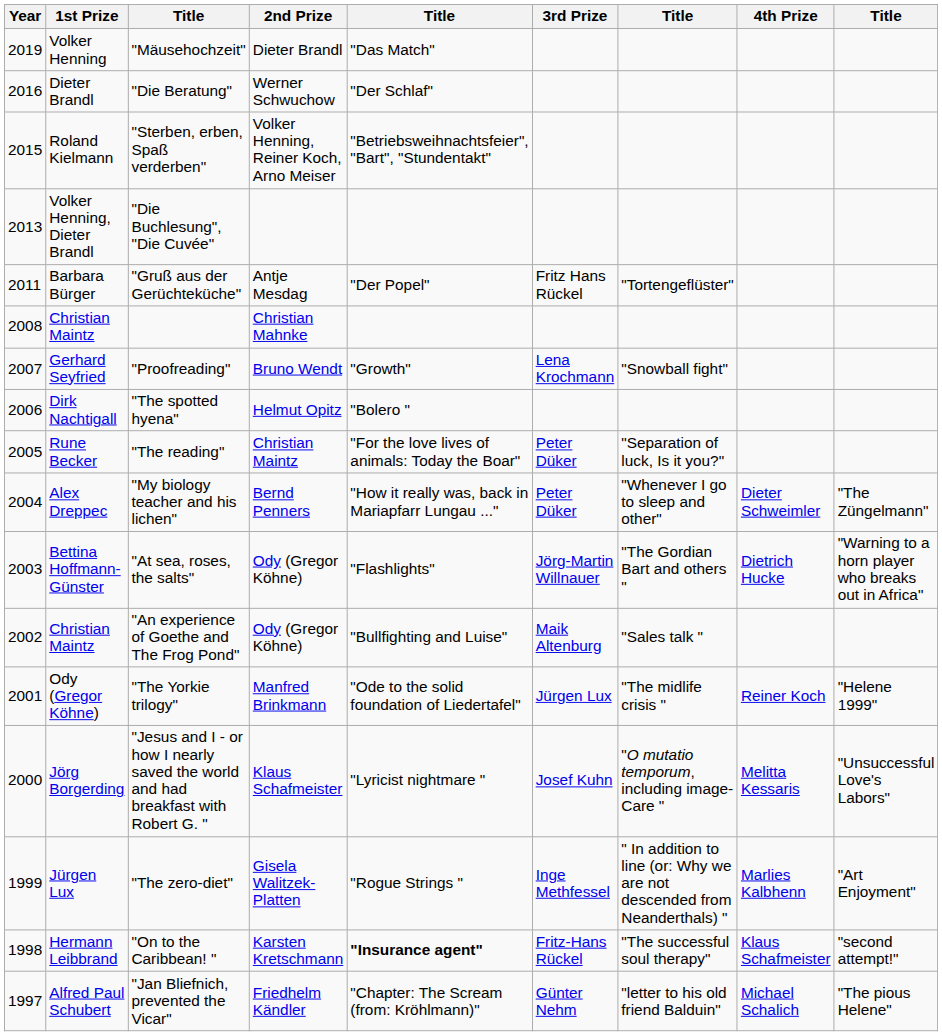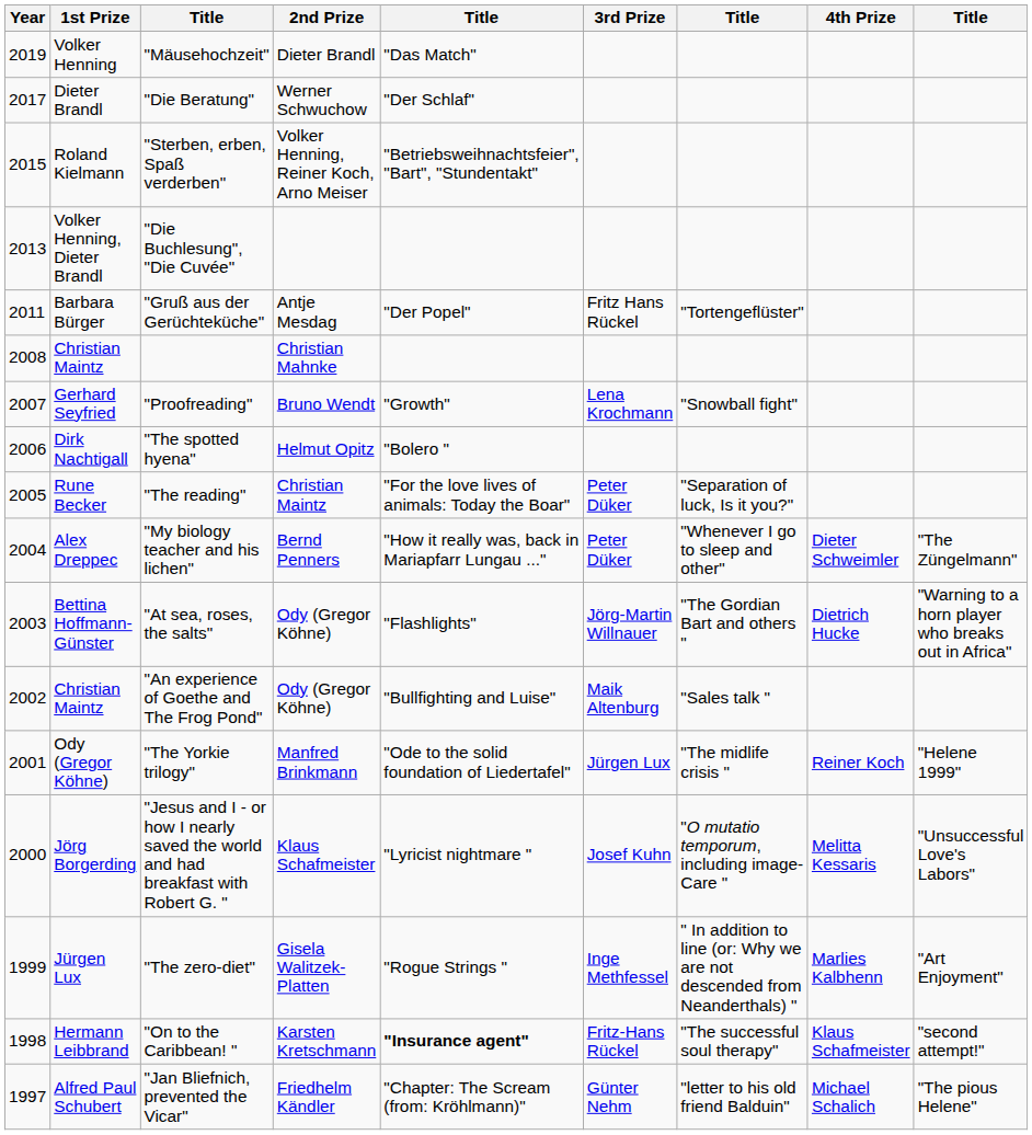 <table class="wikitable">
 <tr>
 <th>Year</th>
 <th>1st Prize</th>
 <th>Title</th>
 <th>2nd Prize</th>
 <th>Title</th>
 <th>3rd Prize</th>
 <th>Title</th>
 <th>4th Prize</th>
 <th>Title</th>
 </tr>
 <tr>
 <td>2019</td>
 <td>Volker Henning</td>
 <td>"Mäusehochzeit"</td>
 <td>Dieter Brandl</td>
 <td>"Das Match"</td>
 <td></td>
 <td></td>
 <td></td>
 <td></td>
 </tr>
 <tr>
-<td>2016</td>
+<td>2017</td>
 <td>Dieter Brandl</td>
 <td>"Die Beratung"</td>
 <td>Werner Schwuchow</td>
 <td>"Der Schlaf"</td>
 <td></td>
 <td></td>
 <td></td>
 <td></td>
 </tr>
 <tr>
 <td>2015</td>
 <td>Roland Kielmann</td>
 <td>"Sterben, erben, Spaß verderben"</td>
 <td>Volker Henning, Reiner Koch, Arno Meiser</td>
 <td>"Betriebsweihnachtsfeier", "Bart", "Stundentakt"</td>
 <td></td>
 <td></td>
 <td></td>
 <td></td>
 </tr>
 <tr>
 <td>2013</td>
 <td>Volker Henning, Dieter Brandl</td>
 <td>"Die Buchlesung", "Die Cuvée"</td>
 <td></td>
 <td></td>
 <td></td>
 <td></td>
 <td></td>
 <td></td>
 </tr>
 <tr>
 <td>2011</td>
 <td>Barbara Bürger</td>
 <td>"Gruß aus der Gerüchteküche"</td>
 <td>Antje Mesdag</td>
 <td>"Der Popel"</td>
 <td>Fritz Hans Rückel</td>
 <td>"Tortengeflüster"</td>
 <td></td>
 <td></td>
 </tr>
 <tr>
 <td>2008</td>
 <td><a href='#'>Christian Maintz</a></td>
 <td></td>
 <td><a href='#'>Christian Mahnke</a></td>
 <td></td>
 <td></td>
 <td></td>
 <td></td>
 <td></td>
 </tr>
 <tr>
 <td>2007</td>
 <td><a href='#'>Gerhard Seyfried</a></td>
 <td>"Proofreading"</td>
 <td><a href='#'>Bruno Wendt</a></td>
 <td>"Growth"</td>
 <td><a href='#'>Lena Krochmann</a></td>
 <td>"Snowball fight"</td>
 <td></td>
 <td></td>
 </tr>
 <tr>
 <td>2006</td>
 <td><a href='#'>Dirk Nachtigall</a></td>
 <td>"The spotted hyena"</td>
 <td><a href='#'>Helmut Opitz</a></td>
 <td>"Bolero "</td>
 <td></td>
 <td></td>
 <td></td>
 <td></td>
 </tr>
 <tr>
 <td>2005</td>
 <td><a href='#'>Rune Becker</a></td>
 <td>"The reading"</td>
 <td><a href='#'>Christian Maintz</a></td>
 <td>"For the love lives of animals: Today the Boar"</td>
 <td><a href='#'>Peter Düker</a></td>
 <td>"Separation of luck, Is it you?"</td>
 <td></td>
 <td></td>
 </tr>
 <tr>
 <td>2004</td>
 <td><a href='#'>Alex Dreppec</a></td>
 <td>"My biology teacher and his lichen"</td>
 <td><a href='#'>Bernd Penners</a></td>
 <td>"How it really was, back in Mariapfarr Lungau ..."</td>
 <td><a href='#'>Peter Düker</a></td>
 <td>"Whenever I go to sleep and other"</td>
 <td><a href='#'>Dieter Schweimler</a></td>
 <td>"The Züngelmann"</td>
 </tr>
 <tr>
 <td>2003</td>
 <td><a href='#'>Bettina Hoffmann-Günster</a></td>
 <td>"At sea, roses, the salts"</td>
 <td><a href='#'>Ody</a> (Gregor Köhne)</td>
 <td>"Flashlights"</td>
 <td><a href='#'>Jörg-Martin Willnauer</a></td>
 <td>"The Gordian Bart and others "</td>
 <td><a href='#'>Dietrich Hucke</a></td>
 <td>"Warning to a horn player who breaks out in Africa"</td>
 </tr>
 <tr>
 <td>2002</td>
 <td><a href='#'>Christian Maintz</a></td>
 <td>"An experience of Goethe and The Frog Pond"</td>
 <td><a href='#'>Ody</a> (Gregor Köhne)</td>
 <td>"Bullfighting and Luise"</td>
 <td><a href='#'>Maik Altenburg</a></td>
 <td>"Sales talk "</td>
 <td></td>
 <td></td>
 </tr>
 <tr>
 <td>2001</td>
 <td>Ody (<a href='#'>Gregor Köhne</a>)</td>
 <td>"The Yorkie trilogy"</td>
 <td><a href='#'>Manfred Brinkmann</a></td>
 <td>"Ode to the solid foundation of Liedertafel"</td>
 <td><a href='#'>Jürgen Lux</a></td>
 <td>"The midlife crisis "</td>
 <td><a href='#'>Reiner Koch</a></td>
 <td>"Helene 1999"</td>
 </tr>
 <tr>
 <td>2000</td>
 <td><a href='#'>Jörg Borgerding</a></td>
 <td>"Jesus and I - or how I nearly saved the world and had breakfast with Robert G. "</td>
 <td><a href='#'>Klaus Schafmeister</a></td>
 <td>"Lyricist nightmare "</td>
 <td><a href='#'>Josef Kuhn</a></td>
 <td>"<em>O mutatio temporum</em>, including image-Care "</td>
 <td><a href='#'>Melitta Kessaris</a></td>
 <td>"Unsuccessful Love's Labors"</td>
 </tr>
 <tr>
 <td>1999</td>
 <td><a href='#'>Jürgen Lux</a></td>
 <td>"The zero-diet"</td>
 <td><a href='#'>Gisela Walitzek-Platten</a></td>
 <td>"Rogue Strings "</td>
 <td><a href='#'>Inge Methfessel</a></td>
 <td>" In addition to line (or: Why we are not descended from Neanderthals) "</td>
 <td><a href='#'>Marlies Kalbhenn</a></td>
 <td>"Art Enjoyment"</td>
 </tr>
 <tr>
 <td>1998</td>
 <td><a href='#'>Hermann Leibbrand</a></td>
 <td>"On to the Caribbean! "</td>
 <td><a href='#'>Karsten Kretschmann</a></td>
 <td><strong>"Insurance agent"</strong></td>
 <td><a href='#'>Fritz-Hans Rückel</a></td>
 <td>"The successful soul therapy"</td>
 <td><a href='#'>Klaus Schafmeister</a></td>
 <td>"second attempt!"</td>
 </tr>
 <tr>
 <td>1997</td>
 <td><a href='#'>Alfred Paul Schubert</a></td>
 <td>"Jan Bliefnich, prevented the Vicar"</td>
 <td><a href='#'>Friedhelm Kändler</a></td>
 <td>"Chapter: The Scream (from: Kröhlmann)"</td>
 <td><a href='#'>Günter Nehm</a></td>
 <td>"letter to his old friend Balduin"</td>
 <td><a href='#'>Michael Schalich</a></td>
 <td>"The pious Helene"</td>
 </tr>
 </table>
